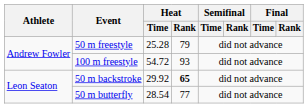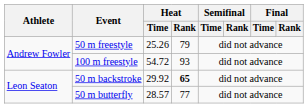 <table class="wikitable" style="text-align:center; font-size:90%">
 <tr>
 <th rowspan="2">Athlete</th>
 <th rowspan="2">Event</th>
 <th colspan="2">Heat</th>
 <th colspan="2">Semifinal</th>
 <th colspan="2">Final</th>
 </tr>
 <tr style="font-size:95%">
 <th>Time</th>
 <th>Rank</th>
 <th>Time</th>
 <th>Rank</th>
 <th>Time</th>
 <th>Rank</th>
 </tr>
 <tr>
 <td align=left rowspan=2><a href='#'>Andrew Fowler</a></td>
 <td align=left><a href='#'>50 m freestyle</a></td>
-<td>25.28</td>
+<td>25.26</td>
 <td>79</td>
 <td colspan=4>did not advance</td>
 </tr>
 <tr>
 <td align=left><a href='#'>100 m freestyle</a></td>
 <td>54.72</td>
 <td>93</td>
 <td colspan=4>did not advance</td>
 </tr>
 <tr>
 <td align=left rowspan=2><a href='#'>Leon Seaton</a></td>
 <td align=left><a href='#'>50 m backstroke</a></td>
 <td>29.92</td>
 <td><strong>65</strong></td>
 <td colspan=4>did not advance</td>
 </tr>
 <tr>
 <td align=left><a href='#'>50 m butterfly</a></td>
-<td>28.54</td>
+<td>28.57</td>
 <td>77</td>
 <td colspan=4>did not advance</td>
 </tr>
 </table>
